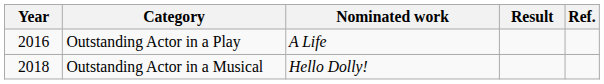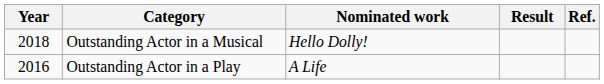 <table class=wikitable>
 <tr>
 <th scope="col" style="width:5em;">Year</th>
 <th scope="col" style="width:26em;">Category</th>
 <th scope="col" style="width:25em;">Nominated work</th>
 <th scope="col" style="width:5em;">Result</th>
 <th>Ref.</th>
 </tr>
 <tr>
+<td style="text-align:center;">2018</td>
+<td>Outstanding Actor in a Musical</td>
+<td><em>Hello Dolly!</em></td>
+<td></td>
+<td></td>
+</tr>
+<tr>
 <td style="text-align:center;">2016</td>
 <td>Outstanding Actor in a Play</td>
 <td><em>A Life</em></td>
 <td></td>
 <td></td>
 </tr>
-<tr>
-<td style="text-align:center;">2018</td>
-<td>Outstanding Actor in a Musical</td>
-<td><em>Hello Dolly!</em></td>
-<td></td>
-<td></td>
-</tr>
 </table>
